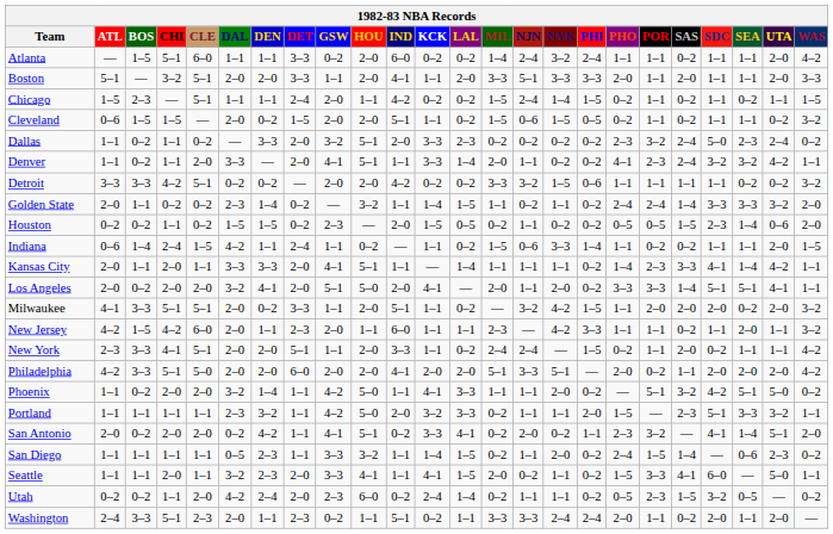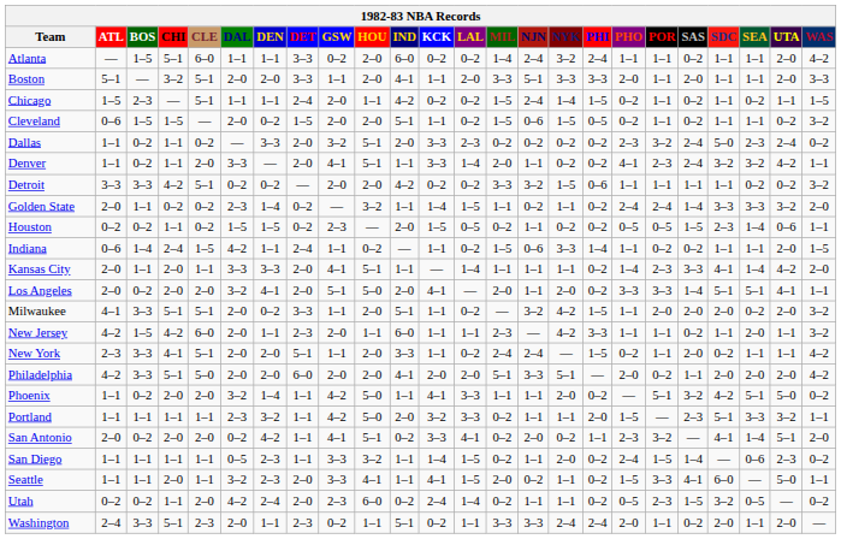 <table class="wikitable" style="font-size:95%; text-align:center;">
 <tr>
 <th colspan=24>1982-83 NBA Records</th>
 </tr>
 <tr>
 <th width=100>Team</th>
 <th style="background:#FF0000;color:#FFFFFF;width=35">ATL</th>
 <th style="background:#006400;color:#FFFFFF;width=35">BOS</th>
 <th style="background:#FF0000;color:#000000;width=35">CHI</th>
 <th style="background:#C89A69;color:#77222F;width=35">CLE</th>
 <th style="background:#008000;color:#00008B;width=35">DAL</th>
 <th style="background:#0000CD;color:#FFD700;width=35">DEN</th>
 <th style="background:#0000FF;color:#FF0000;width=35">DET</th>
 <th style="background:#0000FF;color:#FFD700;width=35">GSW</th>
 <th style="background:#FF0000;color:#FFD700;width=35">HOU</th>
 <th style="background:#000080;color:#FFD700;width=35">IND</th>
 <th style="background:#0000FF;color:#FFFFFF;width=35">KCK</th>
 <th style="background:#800080;color:#FFD700;width=35">LAL</th>
 <th style="background:#006400;color:#B22222;width=35">MIL</th>
 <th style="background:#B0170C;color:#00056D;width=35">NJN</th>
 <th style="background:#800000;color:#191970;width=35">NYK</th>
 <th style="background:#FF0000;color:#0000FF;width=35">PHI</th>
 <th style="background:#800080;color:#FF4500;width=35">PHO</th>
 <th style="background:#000000;color:#FF0000;width=35">POR</th>
 <th style="background:#000000;color:#C0C0C0;width=35">SAS</th>
 <th style="background:#F9160D;color:#1A2E8B;width=35">SDC</th>
 <th style="background:#005831;color:#FFC322;width=35">SEA</th>
 <th style="background:#36004A;color:#FFFF00;width=35">UTA</th>
 <th style="background:#012F6D;color:#BA0C2F;width=35">WAS</th>
 </tr>
 <tr>
 <td style="text-align:left;"><a href='#'>Atlanta</a></td>
 <td>—</td>
 <td>1–5</td>
 <td>5–1</td>
 <td>6–0</td>
 <td>1–1</td>
 <td>1–1</td>
 <td>3–3</td>
 <td>0–2</td>
 <td>2–0</td>
 <td>6–0</td>
 <td>0–2</td>
 <td>0–2</td>
 <td>1–4</td>
 <td>2–4</td>
 <td>3–2</td>
 <td>2–4</td>
 <td>1–1</td>
 <td>1–1</td>
 <td>0–2</td>
 <td>1–1</td>
 <td>1–1</td>
 <td>2–0</td>
 <td>4–2</td>
 </tr>
 <tr>
 <td style="text-align:left;"><a href='#'>Boston</a></td>
 <td>5–1</td>
 <td>—</td>
 <td>3–2</td>
 <td>5–1</td>
 <td>2–0</td>
 <td>2–0</td>
 <td>3–3</td>
 <td>1–1</td>
 <td>2–0</td>
 <td>4–1</td>
 <td>1–1</td>
 <td>2–0</td>
 <td>3–3</td>
 <td>5–1</td>
 <td>3–3</td>
 <td>3–3</td>
 <td>2–0</td>
 <td>1–1</td>
 <td>2–0</td>
 <td>1–1</td>
 <td>1–1</td>
 <td>2–0</td>
 <td>3–3</td>
 </tr>
 <tr>
 <td style="text-align:left;"><a href='#'>Chicago</a></td>
 <td>1–5</td>
 <td>2–3</td>
 <td>—</td>
 <td>5–1</td>
 <td>1–1</td>
 <td>1–1</td>
 <td>2–4</td>
 <td>2–0</td>
 <td>1–1</td>
 <td>4–2</td>
 <td>0–2</td>
 <td>0–2</td>
 <td>1–5</td>
 <td>2–4</td>
 <td>1–4</td>
 <td>1–5</td>
 <td>0–2</td>
 <td>1–1</td>
 <td>0–2</td>
 <td>1–1</td>
 <td>0–2</td>
 <td>1–1</td>
 <td>1–5</td>
 </tr>
 <tr>
 <td style="text-align:left;"><a href='#'>Cleveland</a></td>
 <td>0–6</td>
 <td>1–5</td>
 <td>1–5</td>
 <td>—</td>
 <td>2–0</td>
 <td>0–2</td>
 <td>1–5</td>
 <td>2–0</td>
 <td>2–0</td>
 <td>5–1</td>
 <td>1–1</td>
 <td>0–2</td>
 <td>1–5</td>
 <td>0–6</td>
 <td>1–5</td>
 <td>0–5</td>
 <td>0–2</td>
 <td>1–1</td>
 <td>0–2</td>
 <td>1–1</td>
 <td>1–1</td>
 <td>0–2</td>
 <td>3–2</td>
 </tr>
 <tr>
 <td style="text-align:left;"><a href='#'>Dallas</a></td>
 <td>1–1</td>
 <td>0–2</td>
 <td>1–1</td>
 <td>0–2</td>
 <td>—</td>
 <td>3–3</td>
 <td>2–0</td>
 <td>3–2</td>
 <td>5–1</td>
 <td>2–0</td>
 <td>3–3</td>
 <td>2–3</td>
 <td>0–2</td>
 <td>0–2</td>
 <td>0–2</td>
 <td>0–2</td>
 <td>2–3</td>
 <td>3–2</td>
 <td>2–4</td>
 <td>5–0</td>
 <td>2–3</td>
 <td>2–4</td>
 <td>0–2</td>
 </tr>
 <tr>
 <td style="text-align:left;"><a href='#'>Denver</a></td>
 <td>1–1</td>
 <td>0–2</td>
 <td>1–1</td>
 <td>2–0</td>
 <td>3–3</td>
 <td>—</td>
 <td>2–0</td>
 <td>4–1</td>
 <td>5–1</td>
 <td>1–1</td>
 <td>3–3</td>
 <td>1–4</td>
 <td>2–0</td>
 <td>1–1</td>
 <td>0–2</td>
 <td>0–2</td>
 <td>4–1</td>
 <td>2–3</td>
 <td>2–4</td>
 <td>3–2</td>
 <td>3–2</td>
 <td>4–2</td>
 <td>1–1</td>
 </tr>
 <tr>
 <td style="text-align:left;"><a href='#'>Detroit</a></td>
 <td>3–3</td>
 <td>3–3</td>
 <td>4–2</td>
 <td>5–1</td>
 <td>0–2</td>
 <td>0–2</td>
 <td>—</td>
 <td>2–0</td>
 <td>2–0</td>
 <td>4–2</td>
 <td>0–2</td>
 <td>0–2</td>
 <td>3–3</td>
 <td>3–2</td>
 <td>1–5</td>
 <td>0–6</td>
 <td>1–1</td>
 <td>1–1</td>
 <td>1–1</td>
 <td>1–1</td>
 <td>0–2</td>
 <td>0–2</td>
 <td>3–2</td>
 </tr>
 <tr>
 <td style="text-align:left;"><a href='#'>Golden State</a></td>
 <td>2–0</td>
 <td>1–1</td>
 <td>0–2</td>
 <td>0–2</td>
 <td>2–3</td>
 <td>1–4</td>
 <td>0–2</td>
 <td>—</td>
 <td>3–2</td>
 <td>1–1</td>
 <td>1–4</td>
 <td>1–5</td>
 <td>1–1</td>
 <td>0–2</td>
 <td>1–1</td>
 <td>0–2</td>
 <td>2–4</td>
 <td>2–4</td>
 <td>1–4</td>
 <td>3–3</td>
 <td>3–3</td>
 <td>3–2</td>
 <td>2–0</td>
 </tr>
 <tr>
 <td style="text-align:left;"><a href='#'>Houston</a></td>
 <td>0–2</td>
 <td>0–2</td>
 <td>1–1</td>
 <td>0–2</td>
 <td>1–5</td>
 <td>1–5</td>
 <td>0–2</td>
 <td>2–3</td>
 <td>—</td>
 <td>2–0</td>
 <td>1–5</td>
 <td>0–5</td>
 <td>0–2</td>
 <td>1–1</td>
 <td>0–2</td>
 <td>0–2</td>
 <td>0–5</td>
 <td>0–5</td>
 <td>1–5</td>
 <td>2–3</td>
 <td>1–4</td>
 <td>0–6</td>
-<td>2–0</td>
+<td>1–1</td>
 </tr>
 <tr>
 <td style="text-align:left;"><a href='#'>Indiana</a></td>
 <td>0–6</td>
 <td>1–4</td>
 <td>2–4</td>
 <td>1–5</td>
 <td>4–2</td>
 <td>1–1</td>
 <td>2–4</td>
 <td>1–1</td>
 <td>0–2</td>
 <td>—</td>
 <td>1–1</td>
 <td>0–2</td>
 <td>1–5</td>
 <td>0–6</td>
 <td>3–3</td>
 <td>1–4</td>
 <td>1–1</td>
 <td>0–2</td>
 <td>0–2</td>
 <td>1–1</td>
 <td>1–1</td>
 <td>2–0</td>
 <td>1–5</td>
 </tr>
 <tr>
 <td style="text-align:left;"><a href='#'>Kansas City</a></td>
 <td>2–0</td>
 <td>1–1</td>
 <td>2–0</td>
 <td>1–1</td>
 <td>3–3</td>
 <td>3–3</td>
 <td>2–0</td>
 <td>4–1</td>
 <td>5–1</td>
 <td>1–1</td>
 <td>—</td>
 <td>1–4</td>
 <td>1–1</td>
 <td>1–1</td>
 <td>1–1</td>
 <td>0–2</td>
 <td>1–4</td>
 <td>2–3</td>
 <td>3–3</td>
 <td>4–1</td>
 <td>1–4</td>
 <td>4–2</td>
-<td>1–1</td>
+<td>2–0</td>
 </tr>
 <tr>
 <td style="text-align:left;"><a href='#'>Los Angeles</a></td>
 <td>2–0</td>
 <td>0–2</td>
 <td>2–0</td>
 <td>2–0</td>
 <td>3–2</td>
 <td>4–1</td>
 <td>2–0</td>
 <td>5–1</td>
 <td>5–0</td>
 <td>2–0</td>
 <td>4–1</td>
 <td>—</td>
 <td>2–0</td>
 <td>1–1</td>
 <td>2–0</td>
 <td>0–2</td>
 <td>3–3</td>
 <td>3–3</td>
 <td>1–4</td>
 <td>5–1</td>
 <td>5–1</td>
 <td>4–1</td>
 <td>1–1</td>
 </tr>
 <tr>
 <td style="text-align:left;">Milwaukee</td>
 <td>4–1</td>
 <td>3–3</td>
 <td>5–1</td>
 <td>5–1</td>
 <td>2–0</td>
 <td>0–2</td>
 <td>3–3</td>
 <td>1–1</td>
 <td>2–0</td>
 <td>5–1</td>
 <td>1–1</td>
 <td>0–2</td>
 <td>—</td>
 <td>3–2</td>
 <td>4–2</td>
 <td>1–5</td>
 <td>1–1</td>
 <td>2–0</td>
 <td>2–0</td>
 <td>2–0</td>
 <td>0–2</td>
 <td>2–0</td>
 <td>3–2</td>
 </tr>
 <tr>
 <td style="text-align:left;"><a href='#'>New Jersey</a></td>
 <td>4–2</td>
 <td>1–5</td>
 <td>4–2</td>
 <td>6–0</td>
 <td>2–0</td>
 <td>1–1</td>
 <td>2–3</td>
 <td>2–0</td>
 <td>1–1</td>
 <td>6–0</td>
 <td>1–1</td>
 <td>1–1</td>
 <td>2–3</td>
 <td>—</td>
 <td>4–2</td>
 <td>3–3</td>
 <td>1–1</td>
 <td>1–1</td>
 <td>0–2</td>
 <td>1–1</td>
 <td>2–0</td>
 <td>1–1</td>
 <td>3–2</td>
 </tr>
 <tr>
 <td style="text-align:left;"><a href='#'>New York</a></td>
 <td>2–3</td>
 <td>3–3</td>
 <td>4–1</td>
 <td>5–1</td>
 <td>2–0</td>
 <td>2–0</td>
 <td>5–1</td>
 <td>1–1</td>
 <td>2–0</td>
 <td>3–3</td>
 <td>1–1</td>
 <td>0–2</td>
 <td>2–4</td>
 <td>2–4</td>
 <td>—</td>
 <td>1–5</td>
 <td>0–2</td>
 <td>1–1</td>
 <td>2–0</td>
 <td>0–2</td>
 <td>1–1</td>
 <td>1–1</td>
 <td>4–2</td>
 </tr>
 <tr>
 <td style="text-align:left;"><a href='#'>Philadelphia</a></td>
 <td>4–2</td>
 <td>3–3</td>
 <td>5–1</td>
 <td>5–0</td>
 <td>2–0</td>
 <td>2–0</td>
 <td>6–0</td>
 <td>2–0</td>
 <td>2–0</td>
 <td>4–1</td>
 <td>2–0</td>
 <td>2–0</td>
 <td>5–1</td>
 <td>3–3</td>
 <td>5–1</td>
 <td>—</td>
 <td>2–0</td>
 <td>0–2</td>
 <td>1–1</td>
 <td>2–0</td>
 <td>2–0</td>
 <td>2–0</td>
 <td>4–2</td>
 </tr>
 <tr>
 <td style="text-align:left;"><a href='#'>Phoenix</a></td>
 <td>1–1</td>
 <td>0–2</td>
 <td>2–0</td>
 <td>2–0</td>
 <td>3–2</td>
 <td>1–4</td>
 <td>1–1</td>
 <td>4–2</td>
 <td>5–0</td>
 <td>1–1</td>
 <td>4–1</td>
 <td>3–3</td>
 <td>1–1</td>
 <td>1–1</td>
 <td>2–0</td>
 <td>0–2</td>
 <td>—</td>
 <td>5–1</td>
 <td>3–2</td>
 <td>4–2</td>
 <td>5–1</td>
 <td>5–0</td>
 <td>0–2</td>
 </tr>
 <tr>
 <td style="text-align:left;"><a href='#'>Portland</a></td>
 <td>1–1</td>
 <td>1–1</td>
 <td>1–1</td>
 <td>1–1</td>
 <td>2–3</td>
 <td>3–2</td>
 <td>1–1</td>
 <td>4–2</td>
 <td>5–0</td>
 <td>2–0</td>
 <td>3–2</td>
 <td>3–3</td>
 <td>0–2</td>
 <td>1–1</td>
 <td>1–1</td>
 <td>2–0</td>
 <td>1–5</td>
 <td>—</td>
 <td>2–3</td>
 <td>5–1</td>
 <td>3–3</td>
 <td>3–2</td>
 <td>1–1</td>
 </tr>
 <tr>
 <td style="text-align:left;"><a href='#'>San Antonio</a></td>
 <td>2–0</td>
 <td>0–2</td>
 <td>2–0</td>
 <td>2–0</td>
 <td>0–2</td>
 <td>4–2</td>
 <td>1–1</td>
 <td>4–1</td>
 <td>5–1</td>
 <td>0–2</td>
 <td>3–3</td>
 <td>4–1</td>
 <td>0–2</td>
 <td>2–0</td>
 <td>0–2</td>
 <td>1–1</td>
 <td>2–3</td>
 <td>3–2</td>
 <td>—</td>
 <td>4–1</td>
 <td>1–4</td>
 <td>5–1</td>
 <td>2–0</td>
 </tr>
 <tr>
 <td style="text-align:left;"><a href='#'>San Diego</a></td>
 <td>1–1</td>
 <td>1–1</td>
 <td>1–1</td>
 <td>1–1</td>
 <td>0–5</td>
 <td>2–3</td>
 <td>1–1</td>
 <td>3–3</td>
 <td>3–2</td>
 <td>1–1</td>
 <td>1–4</td>
 <td>1–5</td>
 <td>0–2</td>
 <td>1–1</td>
 <td>2–0</td>
 <td>0–2</td>
 <td>2–4</td>
 <td>1–5</td>
 <td>1–4</td>
 <td>—</td>
 <td>0–6</td>
 <td>2–3</td>
 <td>0–2</td>
 </tr>
 <tr>
 <td style="text-align:left;"><a href='#'>Seattle</a></td>
 <td>1–1</td>
 <td>1–1</td>
 <td>2–0</td>
 <td>1–1</td>
 <td>3–2</td>
 <td>2–3</td>
 <td>2–0</td>
 <td>3–3</td>
 <td>4–1</td>
 <td>1–1</td>
 <td>4–1</td>
 <td>1–5</td>
 <td>2–0</td>
 <td>0–2</td>
 <td>1–1</td>
 <td>0–2</td>
 <td>1–5</td>
 <td>3–3</td>
 <td>4–1</td>
 <td>6–0</td>
 <td>—</td>
 <td>5–0</td>
 <td>1–1</td>
 </tr>
 <tr>
 <td style="text-align:left;"><a href='#'>Utah</a></td>
 <td>0–2</td>
 <td>0–2</td>
 <td>1–1</td>
 <td>2–0</td>
 <td>4–2</td>
 <td>2–4</td>
 <td>2–0</td>
 <td>2–3</td>
 <td>6–0</td>
 <td>0–2</td>
 <td>2–4</td>
 <td>1–4</td>
 <td>0–2</td>
 <td>1–1</td>
 <td>1–1</td>
 <td>0–2</td>
 <td>0–5</td>
 <td>2–3</td>
 <td>1–5</td>
 <td>3–2</td>
 <td>0–5</td>
 <td>—</td>
 <td>0–2</td>
 </tr>
 <tr>
 <td style="text-align:left;"><a href='#'>Washington</a></td>
 <td>2–4</td>
 <td>3–3</td>
 <td>5–1</td>
 <td>2–3</td>
 <td>2–0</td>
 <td>1–1</td>
 <td>2–3</td>
 <td>0–2</td>
 <td>1–1</td>
 <td>5–1</td>
 <td>0–2</td>
 <td>1–1</td>
 <td>3–3</td>
 <td>3–3</td>
 <td>2–4</td>
 <td>2–4</td>
 <td>2–0</td>
 <td>1–1</td>
 <td>0–2</td>
 <td>2–0</td>
 <td>1–1</td>
 <td>2–0</td>
 <td>—</td>
 </tr>
 </table>
